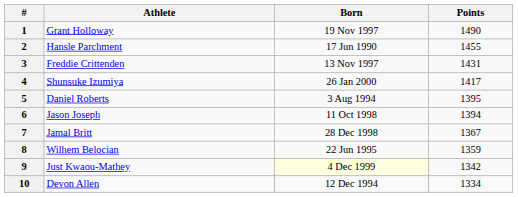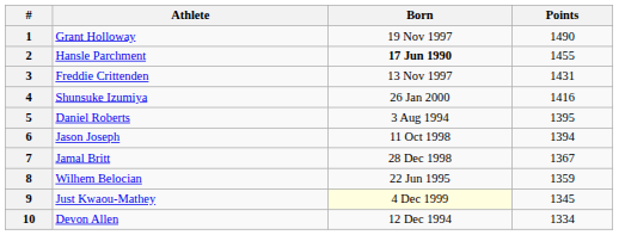 <table class="wikitable" width=80% style="font-size:90%; text-align:center;">
 <tr>
 <th>#</th>
 <th>Athlete</th>
 <th>Born</th>
 <th>Points</th>
 </tr>
 <tr>
 <th>1</th>
 <td align=left> <a href='#'>Grant Holloway</a></td>
 <td>19 Nov 1997</td>
 <td>1490</td>
 </tr>
 <tr>
 <th>2</th>
 <td align=left> <a href='#'>Hansle Parchment</a></td>
-<td>17 Jun 1990</td>
+<td><strong>17 Jun 1990</strong></td>
 <td>1455</td>
 </tr>
 <tr>
 <th>3</th>
 <td align=left> <a href='#'>Freddie Crittenden</a></td>
 <td>13 Nov 1997</td>
 <td>1431</td>
 </tr>
 <tr>
 <th>4</th>
 <td align=left> <a href='#'>Shunsuke Izumiya</a></td>
 <td>26 Jan 2000</td>
-<td>1417</td>
+<td>1416</td>
 </tr>
 <tr>
 <th>5</th>
 <td align=left> <a href='#'>Daniel Roberts</a></td>
 <td>3 Aug 1994</td>
 <td>1395</td>
 </tr>
 <tr>
 <th>6</th>
 <td align=left> <a href='#'>Jason Joseph</a></td>
 <td>11 Oct 1998</td>
 <td>1394</td>
 </tr>
 <tr>
 <th>7</th>
 <td align=left> <a href='#'>Jamal Britt</a></td>
 <td>28 Dec 1998</td>
 <td>1367</td>
 </tr>
 <tr>
 <th>8</th>
 <td align=left> <a href='#'>Wilhem Belocian</a></td>
 <td>22 Jun 1995</td>
 <td>1359</td>
 </tr>
 <tr>
 <th>9</th>
 <td align=left> <a href='#'>Just Kwaou-Mathey</a></td>
 <td style="background: lightyellow;">4 Dec 1999</td>
-<td>1342</td>
+<td>1345</td>
 </tr>
 <tr>
 <th>10</th>
 <td align=left> <a href='#'>Devon Allen</a></td>
 <td>12 Dec 1994</td>
 <td>1334</td>
 </tr>
 </table>
